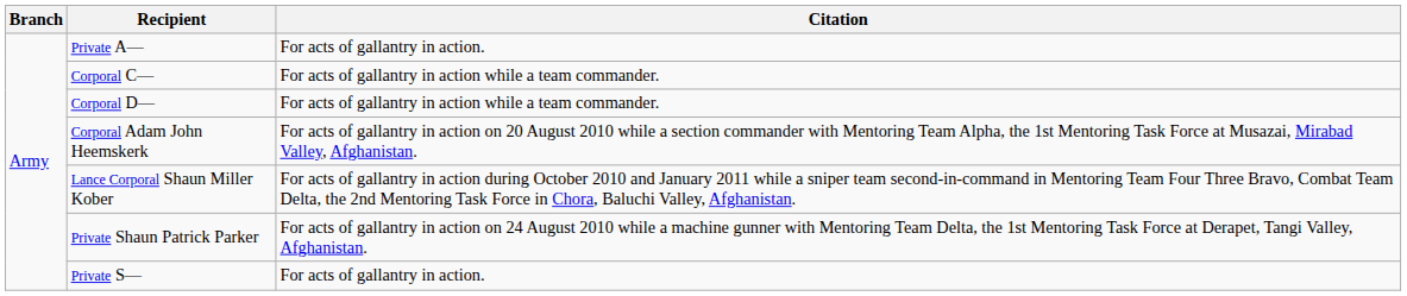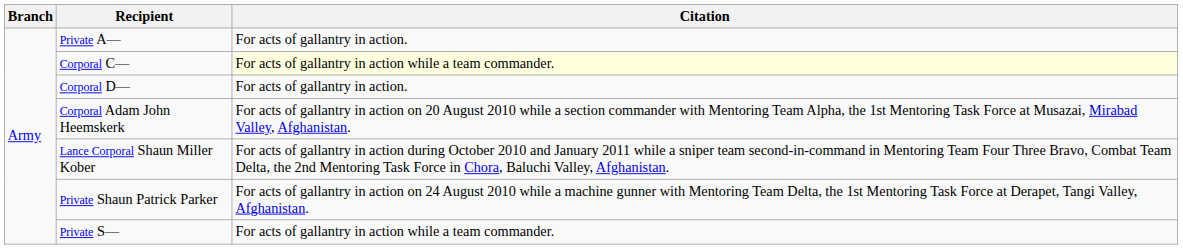 <table class="wikitable" style="font-size:95%;">
 <tr>
 <th>Branch</th>
 <th scope="col" width="180">Recipient</th>
 <th>Citation</th>
 </tr>
 <tr>
 <td rowspan="7"><a href='#'>Army</a></td>
 <td><small><a href='#'>Private</a></small> A—</td>
 <td>For acts of gallantry in action.</td>
 </tr>
 <tr>
 <td><small><a href='#'>Corporal</a></small> C—</td>
-<td>For acts of gallantry in action while a team commander.</td>
+<td style="background: lightyellow;">For acts of gallantry in action while a team commander.</td>
 </tr>
 <tr>
 <td><small><a href='#'>Corporal</a></small> D—</td>
-<td>For acts of gallantry in action while a team commander.</td>
+<td>For acts of gallantry in action.</td>
 </tr>
 <tr>
 <td><small><a href='#'>Corporal</a></small> Adam John Heemskerk</td>
 <td>For acts of gallantry in action on 20 August 2010 while a section commander with Mentoring Team Alpha, the 1st Mentoring Task Force at Musazai, <a href='#'>Mirabad Valley</a>, <a href='#'>Afghanistan</a>.</td>
 </tr>
 <tr>
 <td><small><a href='#'>Lance Corporal</a></small> Shaun Miller Kober</td>
 <td>For acts of gallantry in action during October 2010 and January 2011 while a sniper team second-in-command in Mentoring Team Four Three Bravo, Combat Team Delta, the 2nd Mentoring Task Force in <a href='#'>Chora</a>, Baluchi Valley, <a href='#'>Afghanistan</a>.</td>
 </tr>
 <tr>
 <td><small><a href='#'>Private</a></small> Shaun Patrick Parker</td>
 <td>For acts of gallantry in action on 24 August 2010 while a machine gunner with Mentoring Team Delta, the 1st Mentoring Task Force at Derapet, Tangi Valley, <a href='#'>Afghanistan</a>.</td>
 </tr>
 <tr>
 <td><small><a href='#'>Private</a></small> S—</td>
-<td>For acts of gallantry in action.</td>
+<td>For acts of gallantry in action while a team commander.</td>
 </tr>
 </table>
